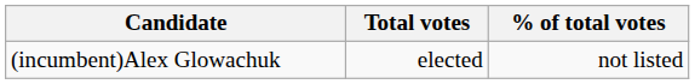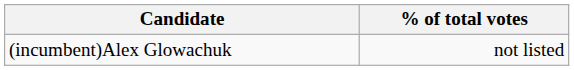 <table class="wikitable" width="475">
 <tr>
 <th align="left">Candidate</th>
-<th align="right">Total votes</th>
 <th align="right">% of total votes</th>
 </tr>
 <tr>
 <td align="left">(incumbent)Alex Glowachuk</td>
-<td align="right">elected</td>
 <td align="right">not listed</td>
 </tr>
 </table>
